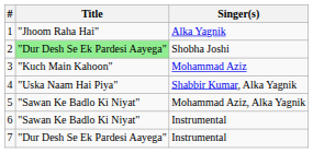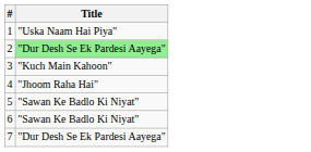 <table class="wikitable" style="font-size:95%;">
 <tr>
 <th>#</th>
 <th>Title</th>
-<th>Singer(s)</th>
 </tr>
 <tr>
 <td>1</td>
-<td>"Jhoom Raha Hai"</td>
-<td><a href='#'>Alka Yagnik</a></td>
+<td>"Uska Naam Hai Piya"</td>
 </tr>
 <tr>
 <td>2</td>
 <td style="background: lightgreen;">"Dur Desh Se Ek Pardesi Aayega"</td>
-<td>Shobha Joshi</td>
 </tr>
 <tr>
 <td>3</td>
 <td>"Kuch Main Kahoon"</td>
-<td><a href='#'>Mohammad Aziz</a></td>
 </tr>
 <tr>
 <td>4</td>
-<td>"Uska Naam Hai Piya"</td>
-<td><a href='#'>Shabbir Kumar</a>, Alka Yagnik</td>
+<td>"Jhoom Raha Hai"</td>
 </tr>
 <tr>
 <td>5</td>
 <td>"Sawan Ke Badlo Ki Niyat"</td>
-<td>Mohammad Aziz, Alka Yagnik</td>
 </tr>
 <tr>
 <td>6</td>
 <td>"Sawan Ke Badlo Ki Niyat"</td>
-<td>Instrumental</td>
 </tr>
 <tr>
 <td>7</td>
 <td>"Dur Desh Se Ek Pardesi Aayega"</td>
-<td>Instrumental</td>
 </tr>
 </table>
